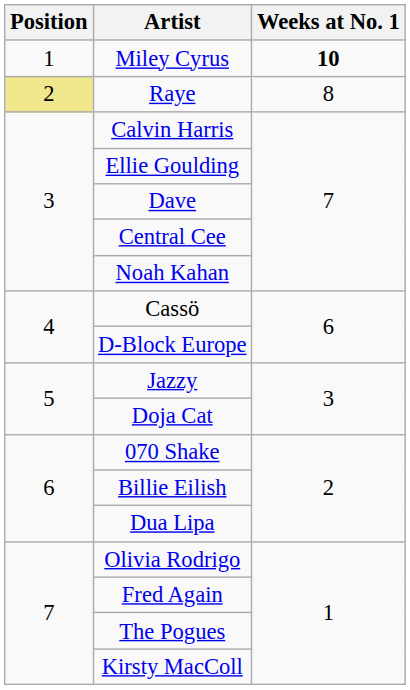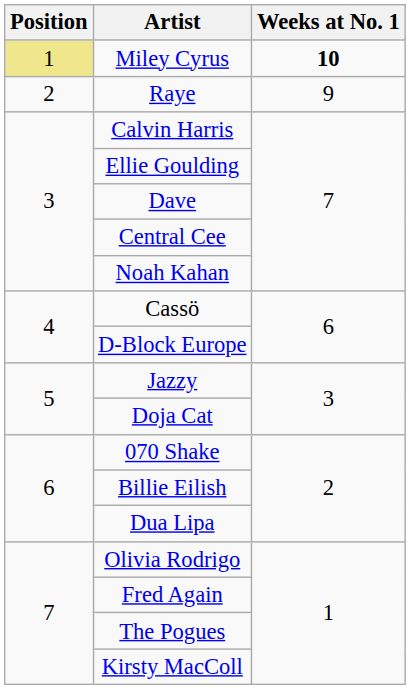 <table class="wikitable">
 <tr>
 <th style="text-align: center;">Position</th>
 <th style="text-align: center;">Artist</th>
 <th style="text-align: center;">Weeks at No. 1</th>
 </tr>
 <tr>
-<td style="text-align: center;">1</td>
+<td style="background: khaki; text-align: center;">1</td>
 <td style="text-align: center;"><a href='#'>Miley Cyrus</a></td>
 <td style="text-align: center;"><strong>10</strong></td>
 </tr>
 <tr>
-<td style="background: khaki; text-align: center;">2</td>
+<td style="text-align: center;">2</td>
 <td style="text-align: center;"><a href='#'>Raye</a></td>
-<td style="text-align: center;">8</td>
+<td style="text-align: center;">9</td>
 </tr>
 <tr>
 <td style="text-align: center;" rowspan="5">3</td>
 <td style="text-align: center;"><a href='#'>Calvin Harris</a></td>
 <td style="text-align: center;" rowspan="5">7</td>
 </tr>
 <tr>
 <td style="text-align: center;"><a href='#'>Ellie Goulding</a></td>
 </tr>
 <tr>
 <td style="text-align: center;"><a href='#'>Dave</a></td>
 </tr>
 <tr>
 <td style="text-align: center;"><a href='#'>Central Cee</a></td>
 </tr>
 <tr>
 <td style="text-align: center;"><a href='#'>Noah Kahan</a></td>
 </tr>
 <tr>
 <td style="text-align: center;" rowspan="2">4</td>
 <td style="text-align: center;">Cassö</td>
 <td style="text-align: center;" rowspan="2">6</td>
 </tr>
 <tr>
 <td style="text-align: center;"><a href='#'>D-Block Europe</a></td>
 </tr>
 <tr>
 <td style="text-align: center;" rowspan="2">5</td>
 <td style="text-align: center;"><a href='#'>Jazzy</a></td>
 <td style="text-align: center;" rowspan="2">3</td>
 </tr>
 <tr>
 <td style="text-align: center;"><a href='#'>Doja Cat</a></td>
 </tr>
 <tr>
 <td style="text-align: center;" rowspan="3">6</td>
 <td style="text-align: center;"><a href='#'>070 Shake</a></td>
 <td style="text-align: center;" rowspan="3">2</td>
 </tr>
 <tr>
 <td style="text-align: center;"><a href='#'>Billie Eilish</a></td>
 </tr>
 <tr>
 <td style="text-align: center;"><a href='#'>Dua Lipa</a></td>
 </tr>
 <tr>
 <td style="text-align: center;" rowspan="4">7</td>
 <td style="text-align: center;"><a href='#'>Olivia Rodrigo</a></td>
 <td style="text-align: center;" rowspan="4">1</td>
 </tr>
 <tr>
 <td style="text-align: center;"><a href='#'>Fred Again</a></td>
 </tr>
 <tr>
 <td style="text-align: center;"><a href='#'>The Pogues</a></td>
 </tr>
 <tr>
 <td style="text-align: center;"><a href='#'>Kirsty MacColl</a></td>
 </tr>
 </table>
